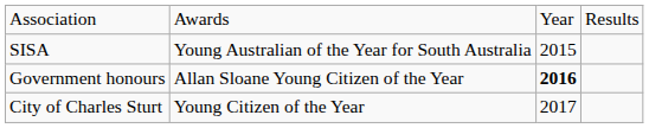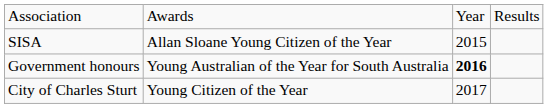 <table class="wikitable">
 <tr>
 <td>Association</td>
 <td>Awards</td>
 <td>Year</td>
 <td>Results</td>
 </tr>
 <tr>
 <td>SISA</td>
-<td>Young Australian of the Year for South Australia</td>
+<td>Allan Sloane Young Citizen of the Year</td>
 <td>2015</td>
 <td></td>
 </tr>
 <tr>
 <td>Government honours</td>
-<td>Allan Sloane Young Citizen of the Year</td>
+<td>Young Australian of the Year for South Australia</td>
 <td><strong>2016</strong></td>
 <td></td>
 </tr>
 <tr>
 <td>City of Charles Sturt</td>
 <td>Young Citizen of the Year</td>
 <td>2017</td>
 <td></td>
 </tr>
 </table>
